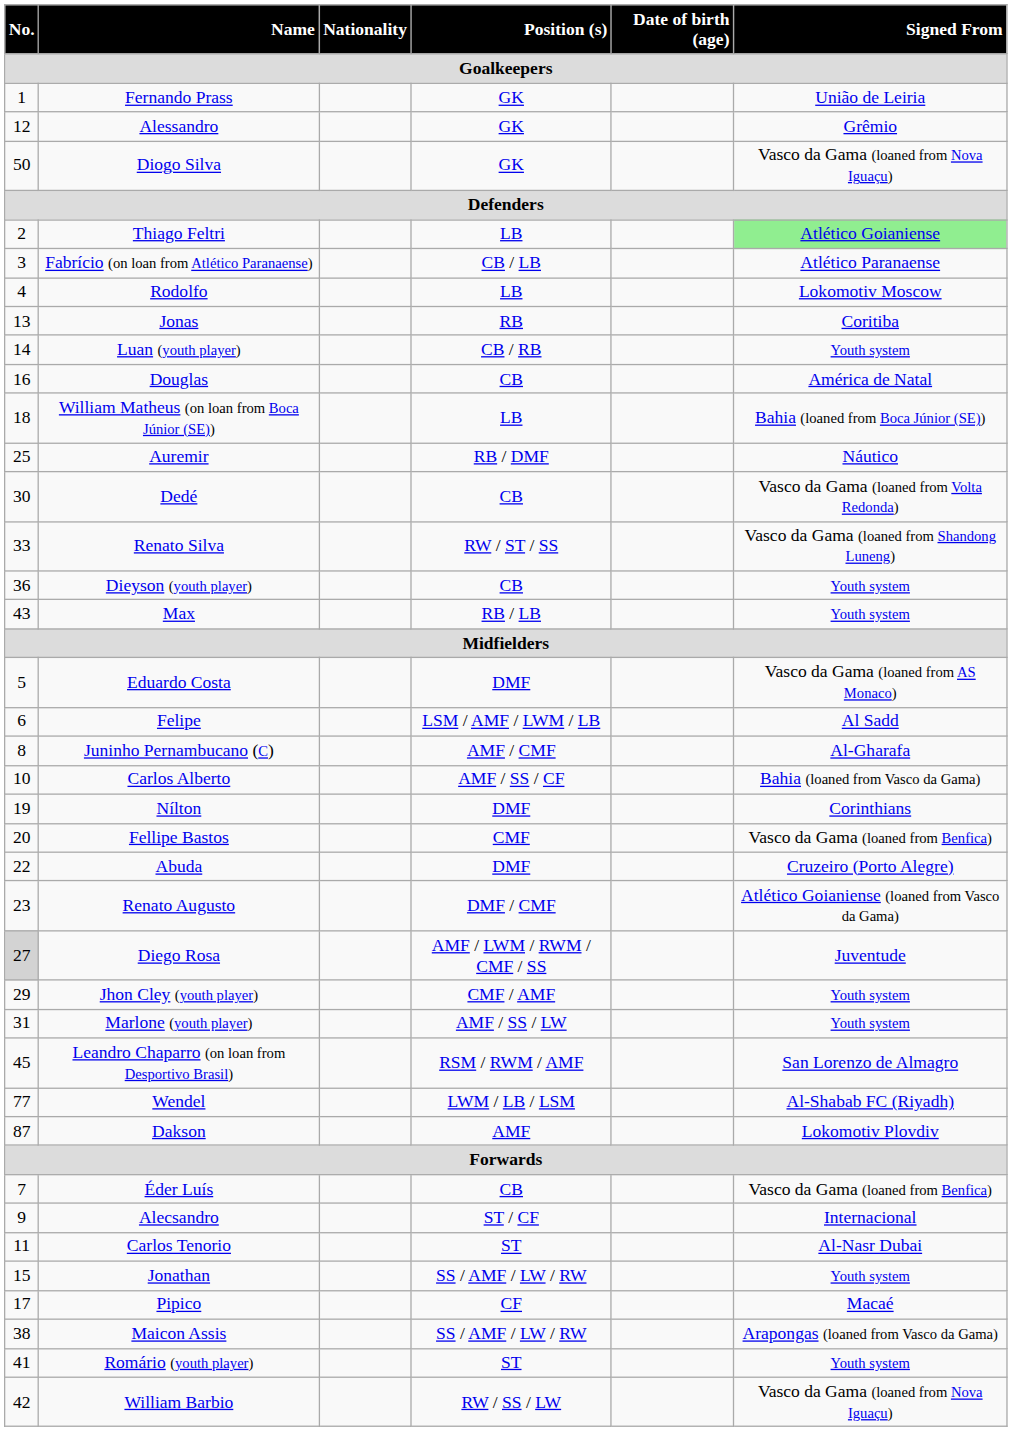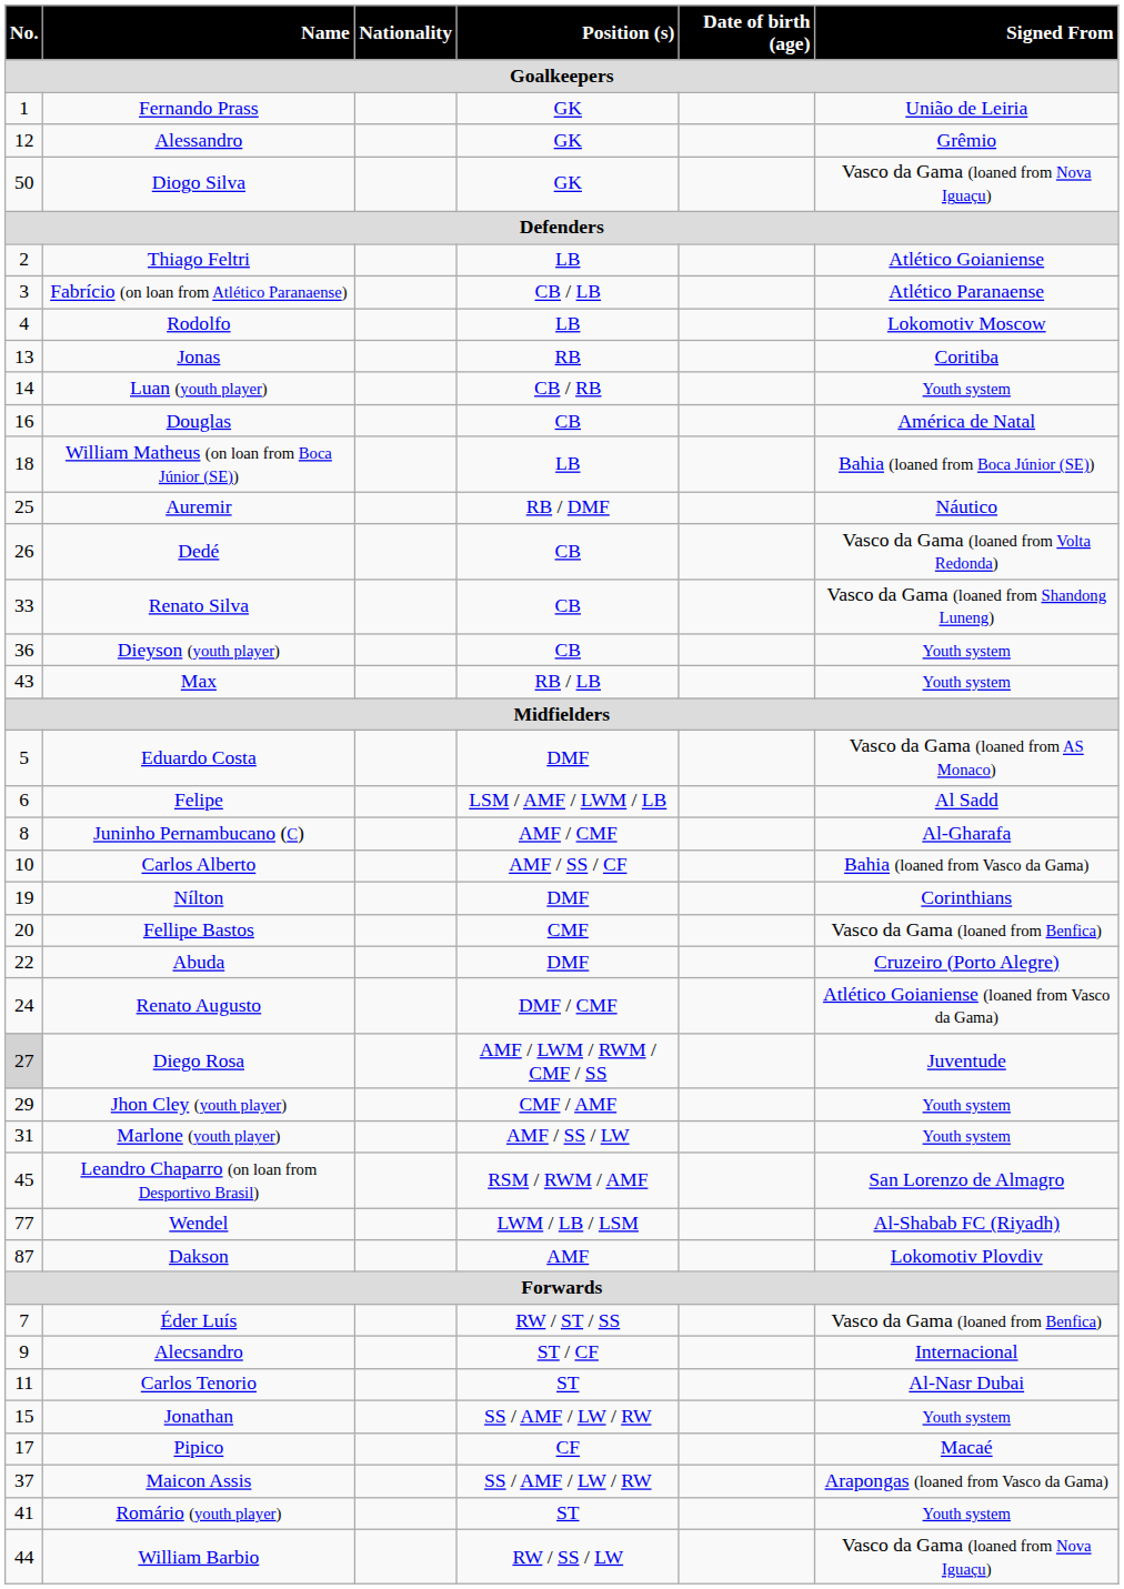 <table class="wikitable" style="text-align:center; font-size:85%; width:88%;">
 <tr>
 <th style="background:black; color:white; text-align:right;">No.</th>
 <th style="background:black; color:white; text-align:right;">Name</th>
 <th style="background:black; color:white; text-align:right;">Nationality</th>
 <th style="background:black; color:white; text-align:right;">Position (s)</th>
 <th style="background:black; color:white; text-align:right;">Date of birth (age)</th>
 <th style="background:black; color:white; text-align:right;">Signed From</th>
 </tr>
 <tr>
 <th colspan="6" style="background:#dcdcdc; text-align:center;">Goalkeepers</th>
 </tr>
 <tr>
 <td>1</td>
 <td><a href='#'>Fernando Prass</a></td>
 <td></td>
 <td><a href='#'>GK</a></td>
 <td></td>
 <td> <a href='#'>União de Leiria</a></td>
 </tr>
 <tr>
 <td>12</td>
 <td><a href='#'>Alessandro</a></td>
 <td></td>
 <td><a href='#'>GK</a></td>
 <td></td>
 <td> <a href='#'>Grêmio</a></td>
 </tr>
 <tr>
 <td>50</td>
 <td><a href='#'>Diogo Silva</a></td>
 <td></td>
 <td><a href='#'>GK</a></td>
 <td></td>
 <td> Vasco da Gama <small>(loaned from <a href='#'>Nova Iguaçu</a>)</small></td>
 </tr>
 <tr>
 <th colspan="6" style="background:#dcdcdc; text-align:center;">Defenders</th>
 </tr>
 <tr>
 <td>2</td>
 <td><a href='#'>Thiago Feltri</a></td>
 <td></td>
 <td><a href='#'>LB</a></td>
 <td></td>
-<td style="background: lightgreen;"> <a href='#'>Atlético Goianiense</a></td>
+<td> <a href='#'>Atlético Goianiense</a></td>
 </tr>
 <tr>
 <td>3</td>
 <td><a href='#'>Fabrício</a> <small>(on loan from <a href='#'>Atlético Paranaense</a>)</small></td>
 <td></td>
 <td><a href='#'>CB</a> / <a href='#'>LB</a></td>
 <td></td>
 <td> <a href='#'>Atlético Paranaense</a></td>
 </tr>
 <tr>
 <td>4</td>
 <td><a href='#'>Rodolfo</a></td>
 <td></td>
 <td><a href='#'>LB</a></td>
 <td></td>
 <td> <a href='#'>Lokomotiv Moscow</a></td>
 </tr>
 <tr>
 <td>13</td>
 <td><a href='#'>Jonas</a></td>
 <td></td>
 <td><a href='#'>RB</a></td>
 <td></td>
 <td> <a href='#'>Coritiba</a></td>
 </tr>
 <tr>
 <td>14</td>
 <td><a href='#'>Luan</a> <small>(<a href='#'>youth player</a>)</small></td>
 <td></td>
 <td><a href='#'>CB</a> / <a href='#'>RB</a></td>
 <td></td>
 <td><small><a href='#'>Youth system</a></small></td>
 </tr>
 <tr>
 <td>16</td>
 <td><a href='#'>Douglas</a></td>
 <td></td>
 <td><a href='#'>CB</a></td>
 <td></td>
 <td> <a href='#'>América de Natal</a></td>
 </tr>
 <tr>
 <td>18</td>
 <td><a href='#'>William Matheus</a> <small>(on loan from <a href='#'>Boca Júnior (SE)</a>)</small></td>
 <td></td>
 <td><a href='#'>LB</a></td>
 <td></td>
 <td> <a href='#'>Bahia</a> <small>(loaned from <a href='#'>Boca Júnior (SE)</a>)</small></td>
 </tr>
 <tr>
 <td>25</td>
 <td><a href='#'>Auremir</a></td>
 <td></td>
 <td><a href='#'>RB</a> / <a href='#'>DMF</a></td>
 <td></td>
 <td> <a href='#'>Náutico</a></td>
 </tr>
 <tr>
-<td>30</td>
+<td>26</td>
 <td><a href='#'>Dedé</a></td>
 <td></td>
 <td><a href='#'>CB</a></td>
 <td></td>
 <td> Vasco da Gama <small>(loaned from <a href='#'>Volta Redonda</a>)</small></td>
 </tr>
 <tr>
 <td>33</td>
 <td><a href='#'>Renato Silva</a></td>
 <td></td>
-<td><a href='#'>RW</a> / <a href='#'>ST</a> / <a href='#'>SS</a></td>
+<td><a href='#'>CB</a></td>
 <td></td>
 <td> Vasco da Gama <small>(loaned from <a href='#'>Shandong Luneng</a>)</small></td>
 </tr>
 <tr>
 <td>36</td>
 <td><a href='#'>Dieyson</a> <small>(<a href='#'>youth player</a>)</small></td>
 <td></td>
 <td><a href='#'>CB</a></td>
 <td></td>
 <td><small><a href='#'>Youth system</a></small></td>
 </tr>
 <tr>
 <td>43</td>
 <td><a href='#'>Max</a></td>
 <td></td>
 <td><a href='#'>RB</a> / <a href='#'>LB</a></td>
 <td></td>
 <td><small><a href='#'>Youth system</a></small></td>
 </tr>
 <tr>
 <th colspan="7" style="background:#dcdcdc; text-align:center;">Midfielders</th>
 </tr>
 <tr>
 <td>5</td>
 <td><a href='#'>Eduardo Costa</a></td>
 <td></td>
 <td><a href='#'>DMF</a></td>
 <td></td>
 <td> Vasco da Gama <small>(loaned from <a href='#'>AS Monaco</a>)</small></td>
 </tr>
 <tr>
 <td>6</td>
 <td><a href='#'>Felipe</a></td>
 <td></td>
 <td><a href='#'>LSM</a> / <a href='#'>AMF</a> / <a href='#'>LWM</a> / <a href='#'>LB</a></td>
 <td></td>
 <td> <a href='#'>Al Sadd</a></td>
 </tr>
 <tr>
 <td>8</td>
 <td><a href='#'>Juninho Pernambucano</a> (<a href='#'><small>C</small></a>)</td>
 <td></td>
 <td><a href='#'>AMF</a> / <a href='#'>CMF</a></td>
 <td></td>
 <td> <a href='#'>Al-Gharafa</a></td>
 </tr>
 <tr>
 <td>10</td>
 <td><a href='#'>Carlos Alberto</a></td>
 <td></td>
 <td><a href='#'>AMF</a> / <a href='#'>SS</a> / <a href='#'>CF</a></td>
 <td></td>
 <td> <a href='#'>Bahia</a> <small>(loaned from Vasco da Gama)</small></td>
 </tr>
 <tr>
 <td>19</td>
 <td><a href='#'>Nílton</a></td>
 <td></td>
 <td><a href='#'>DMF</a></td>
 <td></td>
 <td> <a href='#'>Corinthians</a></td>
 </tr>
 <tr>
 <td>20</td>
 <td><a href='#'>Fellipe Bastos</a></td>
 <td></td>
 <td><a href='#'>CMF</a></td>
 <td></td>
 <td> Vasco da Gama <small>(loaned from <a href='#'>Benfica</a>)</small></td>
 </tr>
 <tr>
 <td>22</td>
 <td><a href='#'>Abuda</a></td>
 <td></td>
 <td><a href='#'>DMF</a></td>
 <td></td>
 <td> <a href='#'>Cruzeiro (Porto Alegre)</a></td>
 </tr>
 <tr>
-<td>23</td>
+<td>24</td>
 <td><a href='#'>Renato Augusto</a></td>
 <td></td>
 <td><a href='#'>DMF</a> / <a href='#'>CMF</a></td>
 <td></td>
 <td> <a href='#'>Atlético Goianiense</a> <small>(loaned from Vasco da Gama)</small></td>
 </tr>
 <tr>
 <td style="background: lightgrey;">27</td>
 <td><a href='#'>Diego Rosa</a></td>
 <td></td>
 <td><a href='#'>AMF</a> / <a href='#'>LWM</a> / <a href='#'>RWM</a> / <a href='#'>CMF</a> / <a href='#'>SS</a></td>
 <td></td>
 <td> <a href='#'>Juventude</a></td>
 </tr>
 <tr>
 <td>29</td>
 <td><a href='#'>Jhon Cley</a> <small>(<a href='#'>youth player</a>)</small></td>
 <td></td>
 <td><a href='#'>CMF</a> / <a href='#'>AMF</a></td>
 <td></td>
 <td><small><a href='#'>Youth system</a></small></td>
 </tr>
 <tr>
 <td>31</td>
 <td><a href='#'>Marlone</a> <small>(<a href='#'>youth player</a>)</small></td>
 <td></td>
 <td><a href='#'>AMF</a> / <a href='#'>SS</a> / <a href='#'>LW</a></td>
 <td></td>
 <td><small><a href='#'>Youth system</a></small></td>
 </tr>
 <tr>
 <td>45</td>
 <td><a href='#'>Leandro Chaparro</a> <small>(on loan from <a href='#'>Desportivo Brasil</a>)</small></td>
 <td></td>
 <td><a href='#'>RSM</a> / <a href='#'>RWM</a> / <a href='#'>AMF</a></td>
 <td></td>
 <td> <a href='#'>San Lorenzo de Almagro</a></td>
 </tr>
 <tr>
 <td>77</td>
 <td><a href='#'>Wendel</a></td>
 <td></td>
 <td><a href='#'>LWM</a> / <a href='#'>LB</a> / <a href='#'>LSM</a></td>
 <td></td>
 <td> <a href='#'>Al-Shabab FC (Riyadh)</a></td>
 </tr>
 <tr>
 <td>87</td>
 <td><a href='#'>Dakson</a></td>
 <td></td>
 <td><a href='#'>AMF</a></td>
 <td></td>
 <td> <a href='#'>Lokomotiv Plovdiv</a></td>
 </tr>
 <tr>
 <th colspan="11" style="background:#dcdcdc; text-align:center;">Forwards</th>
 </tr>
 <tr>
 <td>7</td>
 <td><a href='#'>Éder Luís</a></td>
 <td></td>
-<td><a href='#'>CB</a></td>
+<td><a href='#'>RW</a> / <a href='#'>ST</a> / <a href='#'>SS</a></td>
 <td></td>
 <td> Vasco da Gama <small>(loaned from <a href='#'>Benfica</a>)</small></td>
 </tr>
 <tr>
 <td>9</td>
 <td><a href='#'>Alecsandro</a></td>
 <td></td>
 <td><a href='#'>ST</a> / <a href='#'>CF</a></td>
 <td></td>
 <td> <a href='#'>Internacional</a></td>
 </tr>
 <tr>
 <td>11</td>
 <td><a href='#'>Carlos Tenorio</a></td>
 <td></td>
 <td><a href='#'>ST</a></td>
 <td></td>
 <td> <a href='#'>Al-Nasr Dubai</a></td>
 </tr>
 <tr>
 <td>15</td>
 <td><a href='#'>Jonathan</a></td>
 <td></td>
 <td><a href='#'>SS</a> / <a href='#'>AMF</a> / <a href='#'>LW</a> / <a href='#'>RW</a></td>
 <td></td>
 <td><small><a href='#'>Youth system</a></small></td>
 </tr>
 <tr>
 <td>17</td>
 <td><a href='#'>Pipico</a></td>
 <td></td>
 <td><a href='#'>CF</a></td>
 <td></td>
 <td> <a href='#'>Macaé</a></td>
 </tr>
 <tr>
-<td>38</td>
+<td>37</td>
 <td><a href='#'>Maicon Assis</a></td>
 <td></td>
 <td><a href='#'>SS</a> / <a href='#'>AMF</a> / <a href='#'>LW</a> / <a href='#'>RW</a></td>
 <td></td>
 <td> <a href='#'>Arapongas</a> <small>(loaned from Vasco da Gama)</small></td>
 </tr>
 <tr>
 <td>41</td>
 <td><a href='#'>Romário</a> <small>(<a href='#'>youth player</a>)</small></td>
 <td></td>
 <td><a href='#'>ST</a></td>
 <td></td>
 <td><small><a href='#'>Youth system</a></small></td>
 </tr>
 <tr>
-<td>42</td>
+<td>44</td>
 <td><a href='#'>William Barbio</a></td>
 <td></td>
 <td><a href='#'>RW</a> / <a href='#'>SS</a> / <a href='#'>LW</a></td>
 <td></td>
 <td> Vasco da Gama <small>(loaned from <a href='#'>Nova Iguaçu</a>)</small></td>
 </tr>
 </table>
